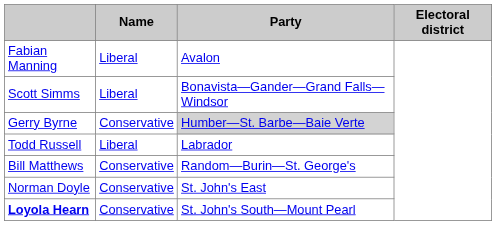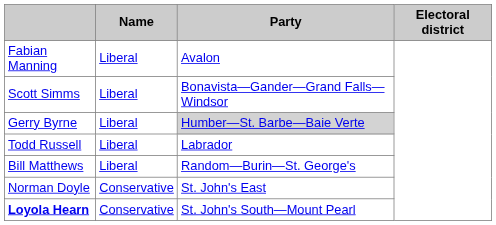 <table border="1" cellpadding="4" width="610" cellspacing="0" style="border-collapse: collapse">
 <tr bgcolor="CCCCCC">
 <th></th>
 <th>Name</th>
 <th>Party</th>
 <th>Electoral district</th>
 </tr>
 <tr>
 <td><a href='#'>Fabian Manning</a></td>
 <td><a href='#'>Liberal</a></td>
 <td><a href='#'>Avalon</a></td>
 </tr>
 <tr>
 <td><a href='#'>Scott Simms</a></td>
 <td><a href='#'>Liberal</a></td>
 <td><a href='#'>Bonavista—Gander—Grand Falls—Windsor</a></td>
 </tr>
 <tr>
 <td><a href='#'>Gerry Byrne</a></td>
-<td><a href='#'>Conservative</a></td>
+<td><a href='#'>Liberal</a></td>
 <td style="background: lightgrey;"><a href='#'>Humber—St. Barbe—Baie Verte</a></td>
 </tr>
 <tr>
 <td><a href='#'>Todd Russell</a></td>
 <td><a href='#'>Liberal</a></td>
 <td><a href='#'>Labrador</a></td>
 </tr>
 <tr>
 <td><a href='#'>Bill Matthews</a></td>
-<td><a href='#'>Conservative</a></td>
+<td><a href='#'>Liberal</a></td>
 <td><a href='#'>Random—Burin—St. George's</a></td>
 </tr>
 <tr>
 <td><a href='#'>Norman Doyle</a></td>
 <td><a href='#'>Conservative</a></td>
 <td><a href='#'>St. John's East</a></td>
 </tr>
 <tr>
 <td><strong><a href='#'>Loyola Hearn</a></strong></td>
 <td><a href='#'>Conservative</a></td>
 <td><a href='#'>St. John's South—Mount Pearl</a></td>
 </tr>
 </table>
